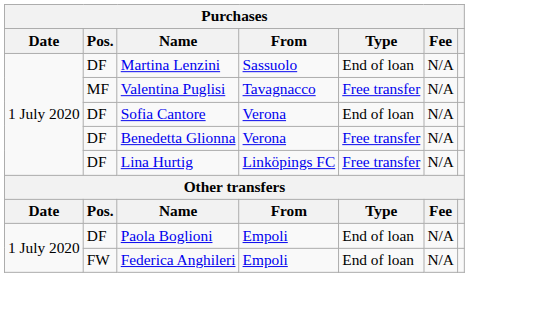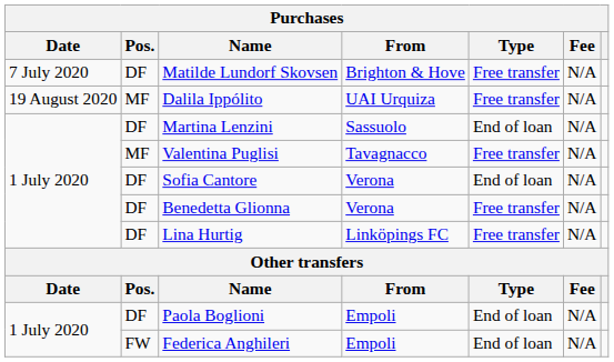 <table class="wikitable">
 <tr>
 <th colspan="7">Purchases</th>
 </tr>
 <tr>
 <th>Date</th>
 <th>Pos.</th>
 <th>Name</th>
 <th>From</th>
 <th>Type</th>
 <th>Fee</th>
 <th></th>
+</tr>
+<tr>
+<td>7 July 2020</td>
+<td>DF</td>
+<td> <a href='#'>Matilde Lundorf Skovsen</a></td>
+<td> <a href='#'>Brighton & Hove</a></td>
+<td><a href='#'>Free transfer</a></td>
+<td>N/A</td>
+<td align=center></td>
+</tr>
+<tr>
+<td>19 August 2020</td>
+<td>MF</td>
+<td> <a href='#'>Dalila Ippólito</a></td>
+<td> <a href='#'>UAI Urquiza</a></td>
+<td><a href='#'>Free transfer</a></td>
+<td>N/A</td>
+<td align=center></td>
 </tr>
 <tr>
 <td rowspan="5">1 July 2020</td>
 <td>DF</td>
 <td> <a href='#'>Martina Lenzini</a></td>
 <td><a href='#'>Sassuolo</a></td>
 <td>End of loan</td>
 <td>N/A</td>
 <td></td>
 </tr>
 <tr>
 <td>MF</td>
 <td> <a href='#'>Valentina Puglisi</a></td>
 <td><a href='#'>Tavagnacco</a></td>
 <td><a href='#'>Free transfer</a></td>
 <td>N/A</td>
 <td></td>
 </tr>
 <tr>
 <td>DF</td>
 <td> <a href='#'>Sofia Cantore</a></td>
 <td><a href='#'>Verona</a></td>
 <td>End of loan</td>
 <td>N/A</td>
 <td></td>
 </tr>
 <tr>
 <td>DF</td>
 <td> <a href='#'>Benedetta Glionna</a></td>
 <td><a href='#'>Verona</a></td>
 <td><a href='#'>Free transfer</a></td>
 <td>N/A</td>
 <td></td>
 </tr>
 <tr>
 <td>DF</td>
 <td> <a href='#'>Lina Hurtig</a></td>
 <td> <a href='#'>Linköpings FC</a></td>
 <td><a href='#'>Free transfer</a></td>
 <td>N/A</td>
 <td align=center></td>
 </tr>
 <tr>
 <th colspan="7">Other transfers</th>
 </tr>
 <tr>
 <th>Date</th>
 <th>Pos.</th>
 <th>Name</th>
 <th>From</th>
 <th>Type</th>
 <th>Fee</th>
 <th></th>
 </tr>
 <tr>
 <td rowspan="2">1 July 2020</td>
 <td>DF</td>
 <td> <a href='#'>Paola Boglioni</a></td>
 <td><a href='#'>Empoli</a></td>
 <td>End of loan</td>
 <td>N/A</td>
 <td></td>
 </tr>
 <tr>
 <td>FW</td>
 <td> <a href='#'>Federica Anghileri</a></td>
 <td><a href='#'>Empoli</a></td>
 <td>End of loan</td>
 <td>N/A</td>
 <td></td>
 </tr>
 </table>
